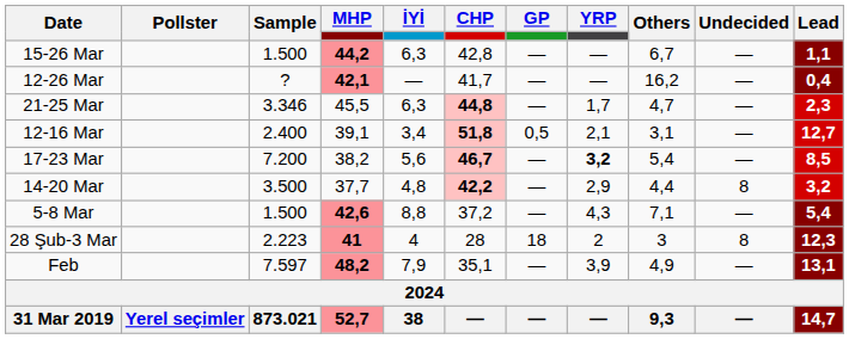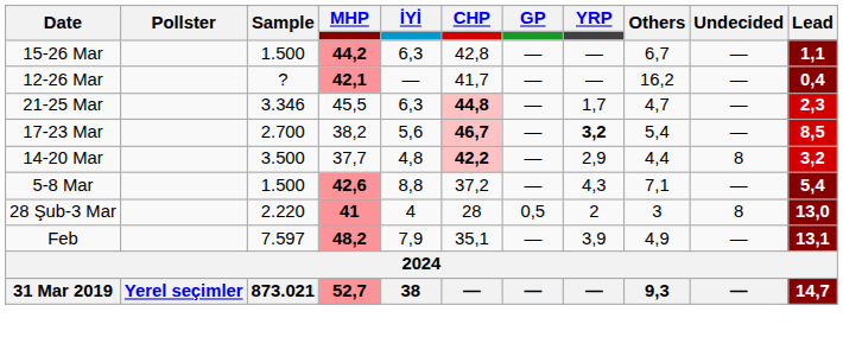 <table class="wikitable mw-collapsible" style="text-align:center; font-size:85%; line-height:14px;">
 <tr>
 <th rowspan="2">Date</th>
 <th rowspan="2">Pollster</th>
 <th rowspan="2">Sample</th>
 <th style="width:3em;"><a href='#'>MHP</a></th>
 <th style="width:3em;"><a href='#'>İYİ</a></th>
 <th style="width:3em;"><a href='#'>CHP</a></th>
 <th style="width:3em;"><a href='#'>GP</a></th>
 <th style="width:3em;"><a href='#'>YRP</a></th>
 <th rowspan="2">Others</th>
 <th rowspan="2">Undecided</th>
 <th rowspan="2">Lead</th>
 </tr>
 <tr>
 <th style="background:#870000;"></th>
 <th style="background:#0099cc;"></th>
 <th style="background:#d40000;"></th>
 <th style="background:#179A25;"></th>
 <th style="background:#414042;"></th>
 </tr>
 <tr>
 <td>15-26 Mar</td>
 <td></td>
 <td>1.500</td>
 <td style="background:#fc9399"><strong>44,2</strong></td>
 <td>6,3</td>
 <td>42,8</td>
 <td>—</td>
 <td>—</td>
 <td>6,7</td>
 <td>—</td>
 <th style="background:#870000; color:white;">1,1</th>
 </tr>
 <tr>
 <td>12-26 Mar</td>
 <td></td>
 <td>?</td>
 <td style="background:#fc9399"><strong>42,1</strong></td>
 <td>—</td>
 <td>41,7</td>
 <td>—</td>
 <td>—</td>
 <td>16,2</td>
 <td>—</td>
 <th style="background:#870000; color:white;">0,4</th>
 </tr>
 <tr>
 <td>21-25 Mar</td>
 <td></td>
 <td>3.346</td>
 <td>45,5</td>
 <td>6,3</td>
 <td style="background:#FFC2C2"><strong>44,8</strong></td>
 <td>—</td>
 <td>1,7</td>
 <td>4,7</td>
 <td>—</td>
 <th style="background:#d40000; color:white;">2,3</th>
 </tr>
 <tr>
-<td>12-16 Mar</td>
-<td></td>
-<td>2.400</td>
-<td>39,1</td>
-<td>3,4</td>
-<td style="background:#FFC2C2"><strong>51,8</strong></td>
-<td>0,5</td>
-<td>2,1</td>
-<td>3,1</td>
-<td>—</td>
-<th style="background:#d40000; color:white;">12,7</th>
-</tr>
-<tr>
 <td>17-23 Mar</td>
 <td></td>
-<td>7.200</td>
+<td>2.700</td>
 <td>38,2</td>
 <td>5,6</td>
 <td style="background:#FFC2C2"><strong>46,7</strong></td>
 <td>—</td>
 <td><strong>3,2</strong></td>
 <td>5,4</td>
 <td>—</td>
 <th style="background:#d40000; color:white;">8,5</th>
 </tr>
 <tr>
 <td>14-20 Mar</td>
 <td></td>
 <td>3.500</td>
 <td>37,7</td>
 <td>4,8</td>
 <td style="background:#FFC2C2"><strong>42,2</strong></td>
 <td>—</td>
 <td>2,9</td>
 <td>4,4</td>
 <td>8</td>
 <th style="background:#d40000; color:white;">3,2</th>
 </tr>
 <tr>
 <td>5-8 Mar</td>
 <td></td>
 <td>1.500</td>
 <td style="background:#fc9399"><strong>42,6</strong></td>
 <td>8,8</td>
 <td>37,2</td>
 <td>—</td>
 <td>4,3</td>
 <td>7,1</td>
 <td>—</td>
 <th style="background:#870000; color:white;">5,4</th>
 </tr>
 <tr>
 <td>28 Şub-3 Mar</td>
 <td></td>
-<td>2.223</td>
+<td>2.220</td>
 <td style="background:#fc9399"><strong>41</strong></td>
 <td>4</td>
 <td>28</td>
-<td>18</td>
+<td>0,5</td>
 <td>2</td>
 <td>3</td>
 <td>8</td>
-<th style="background:#870000; color:white;">12,3</th>
+<th style="background:#870000; color:white;">13,0</th>
 </tr>
 <tr>
 <td>Feb</td>
 <td></td>
 <td>7.597</td>
 <td style="background:#fc9399"><strong>48,2</strong></td>
 <td>7,9</td>
 <td>35,1</td>
 <td>—</td>
 <td>3,9</td>
 <td>4,9</td>
 <td>—</td>
 <th style="background:#870000; color:white;">13,1</th>
 </tr>
 <tr>
 <th colspan="11">2024</th>
 </tr>
 <tr>
 <th>31 Mar 2019</th>
 <th><a href='#'>Yerel seçimler</a></th>
 <th>873.021</th>
 <th style="background:#fc9399"><strong>52,7</strong></th>
 <th>38</th>
 <th>—</th>
 <th>—</th>
 <th>—</th>
 <th>9,3</th>
 <th>—</th>
 <th style="background:#870000; color:white;">14,7</th>
 </tr>
 </table>
